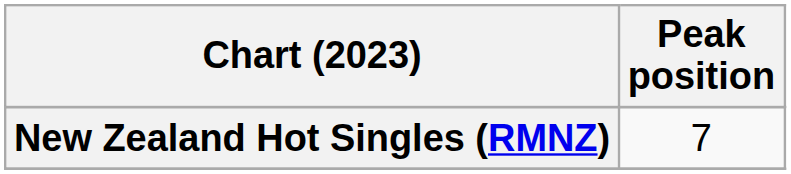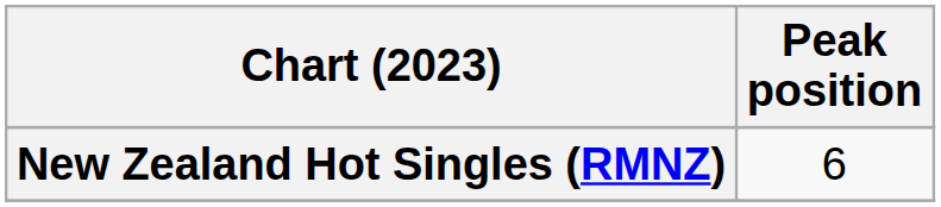 <table class="wikitable sortable plainrowheaders" style="text-align:center">
 <tr>
 <th scope="col">Chart (2023)</th>
 <th scope="col">Peak<br>position</th>
 </tr>
 <tr>
 </tr>
 <tr>
 </tr>
 <tr>
 </tr>
 <tr>
 </tr>
 <tr>
 </tr>
 <tr>
 </tr>
 <tr>
 </tr>
 <tr>
 <th scope="row">New Zealand Hot Singles (<a href='#'>RMNZ</a>)</th>
-<td>7</td>
+<td>6</td>
 </tr>
 <tr>
 </tr>
 <tr>
 </tr>
 <tr>
 </tr>
 <tr>
 </tr>
 <tr>
 </tr>
 </table>
